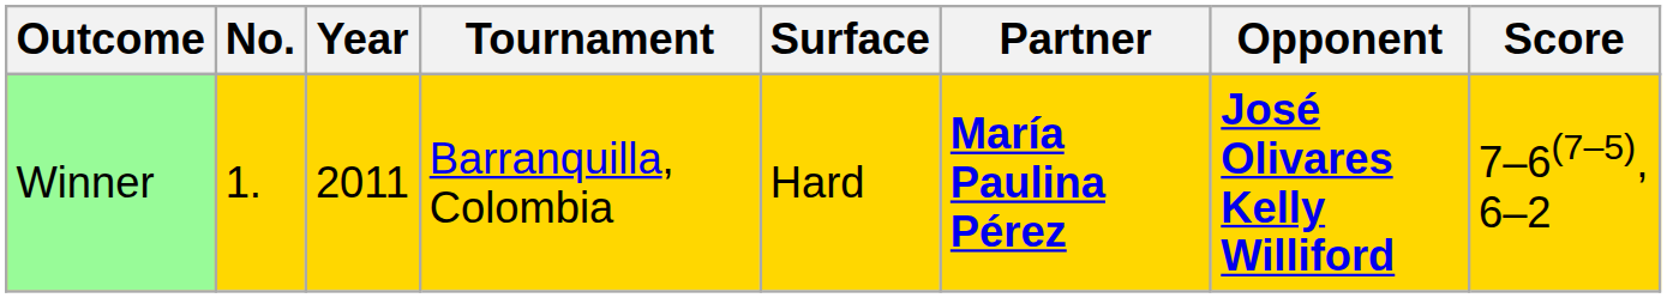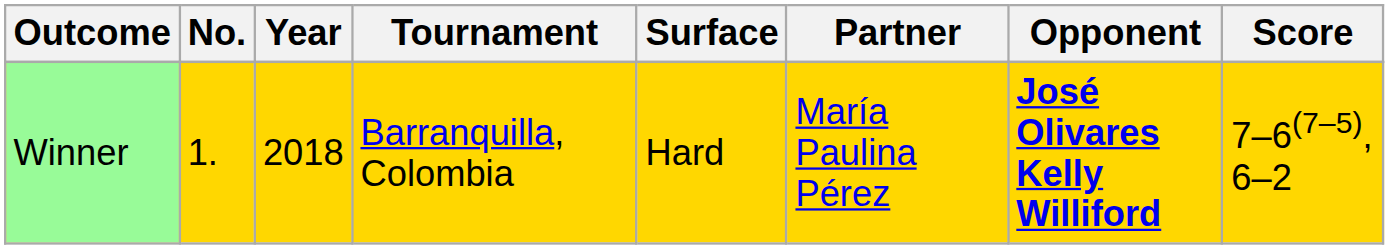 <table class=wikitable style=font-size:100%>
 <tr>
 <th>Outcome</th>
 <th>No.</th>
 <th>Year</th>
 <th>Tournament</th>
 <th>Surface</th>
 <th>Partner</th>
 <th>Opponent</th>
 <th>Score</th>
 </tr>
 <tr>
 </tr>
 <tr bgcolor=Gold>
 <td style="background:#98FB98">Winner</td>
 <td>1.</td>
-<td>2011</td>
+<td>2018</td>
 <td><a href='#'>Barranquilla</a>, Colombia</td>
 <td>Hard</td>
-<td><strong> <a href='#'>María Paulina Pérez</a></strong></td>
+<td> <a href='#'>María Paulina Pérez</a></td>
 <td><strong> <a href='#'>José Olivares</a><br> <a href='#'>Kelly Williford</a></strong></td>
 <td>7–6<sup>(7–5)</sup>, 6–2</td>
 </tr>
 </table>
